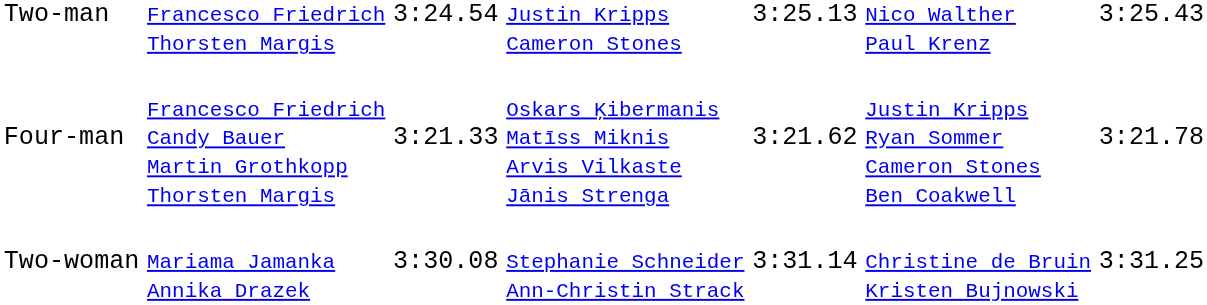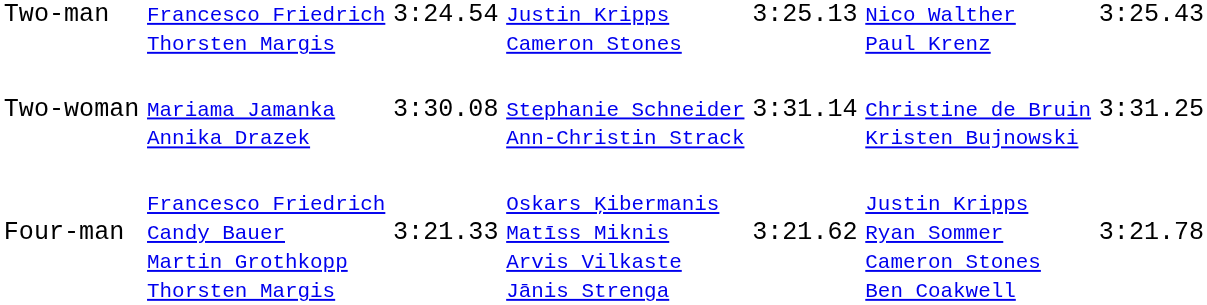 <table>
 <tr>
 <td>Two-man<br></td>
 <td><br><small><a href='#'>Francesco Friedrich</a><br><a href='#'>Thorsten Margis</a></small></td>
 <td>3:24.54</td>
 <td><br><small><a href='#'>Justin Kripps</a><br><a href='#'>Cameron Stones</a></small></td>
 <td>3:25.13</td>
 <td><br><small><a href='#'>Nico Walther</a><br><a href='#'>Paul Krenz</a></small></td>
 <td>3:25.43</td>
 </tr>
 <tr>
+<td>Two-woman<br></td>
+<td><br><small><a href='#'>Mariama Jamanka</a><br><a href='#'>Annika Drazek</a></small></td>
+<td>3:30.08</td>
+<td><br><small><a href='#'>Stephanie Schneider</a><br><a href='#'>Ann-Christin Strack</a></small></td>
+<td>3:31.14</td>
+<td><br><small><a href='#'>Christine de Bruin</a><br><a href='#'>Kristen Bujnowski</a></small></td>
+<td>3:31.25</td>
+</tr>
+<tr>
 <td>Four-man<br></td>
 <td><br><small><a href='#'>Francesco Friedrich</a><br><a href='#'>Candy Bauer</a><br><a href='#'>Martin Grothkopp</a><br><a href='#'>Thorsten Margis</a></small></td>
 <td>3:21.33</td>
 <td><br><small><a href='#'>Oskars Ķibermanis</a><br><a href='#'>Matīss Miknis</a><br><a href='#'>Arvis Vilkaste</a><br><a href='#'>Jānis Strenga</a></small></td>
 <td>3:21.62</td>
 <td><br><small><a href='#'>Justin Kripps</a><br><a href='#'>Ryan Sommer</a><br><a href='#'>Cameron Stones</a><br><a href='#'>Ben Coakwell</a></small></td>
 <td>3:21.78</td>
 </tr>
-<tr>
-<td>Two-woman<br></td>
-<td><br><small><a href='#'>Mariama Jamanka</a><br><a href='#'>Annika Drazek</a></small></td>
-<td>3:30.08</td>
-<td><br><small><a href='#'>Stephanie Schneider</a><br><a href='#'>Ann-Christin Strack</a></small></td>
-<td>3:31.14</td>
-<td><br><small><a href='#'>Christine de Bruin</a><br><a href='#'>Kristen Bujnowski</a></small></td>
-<td>3:31.25</td>
-</tr>
 </table>
